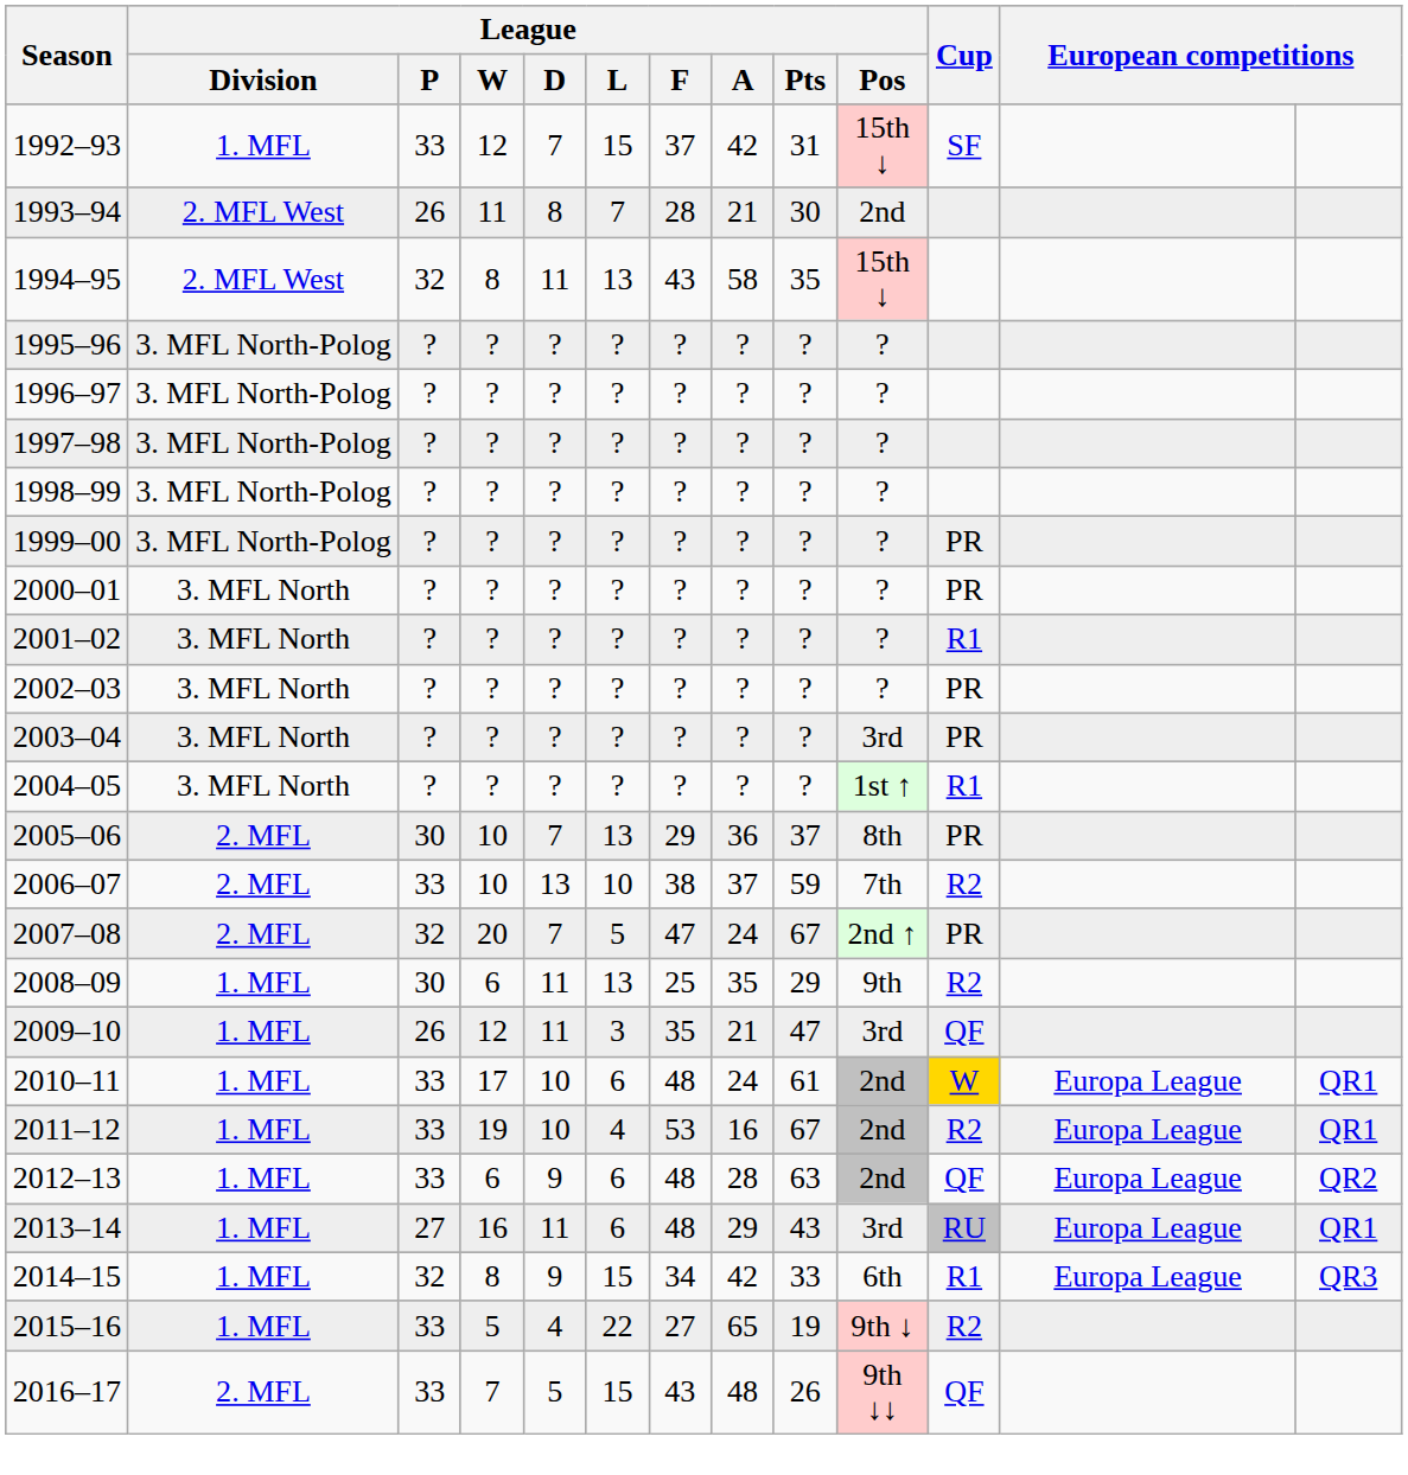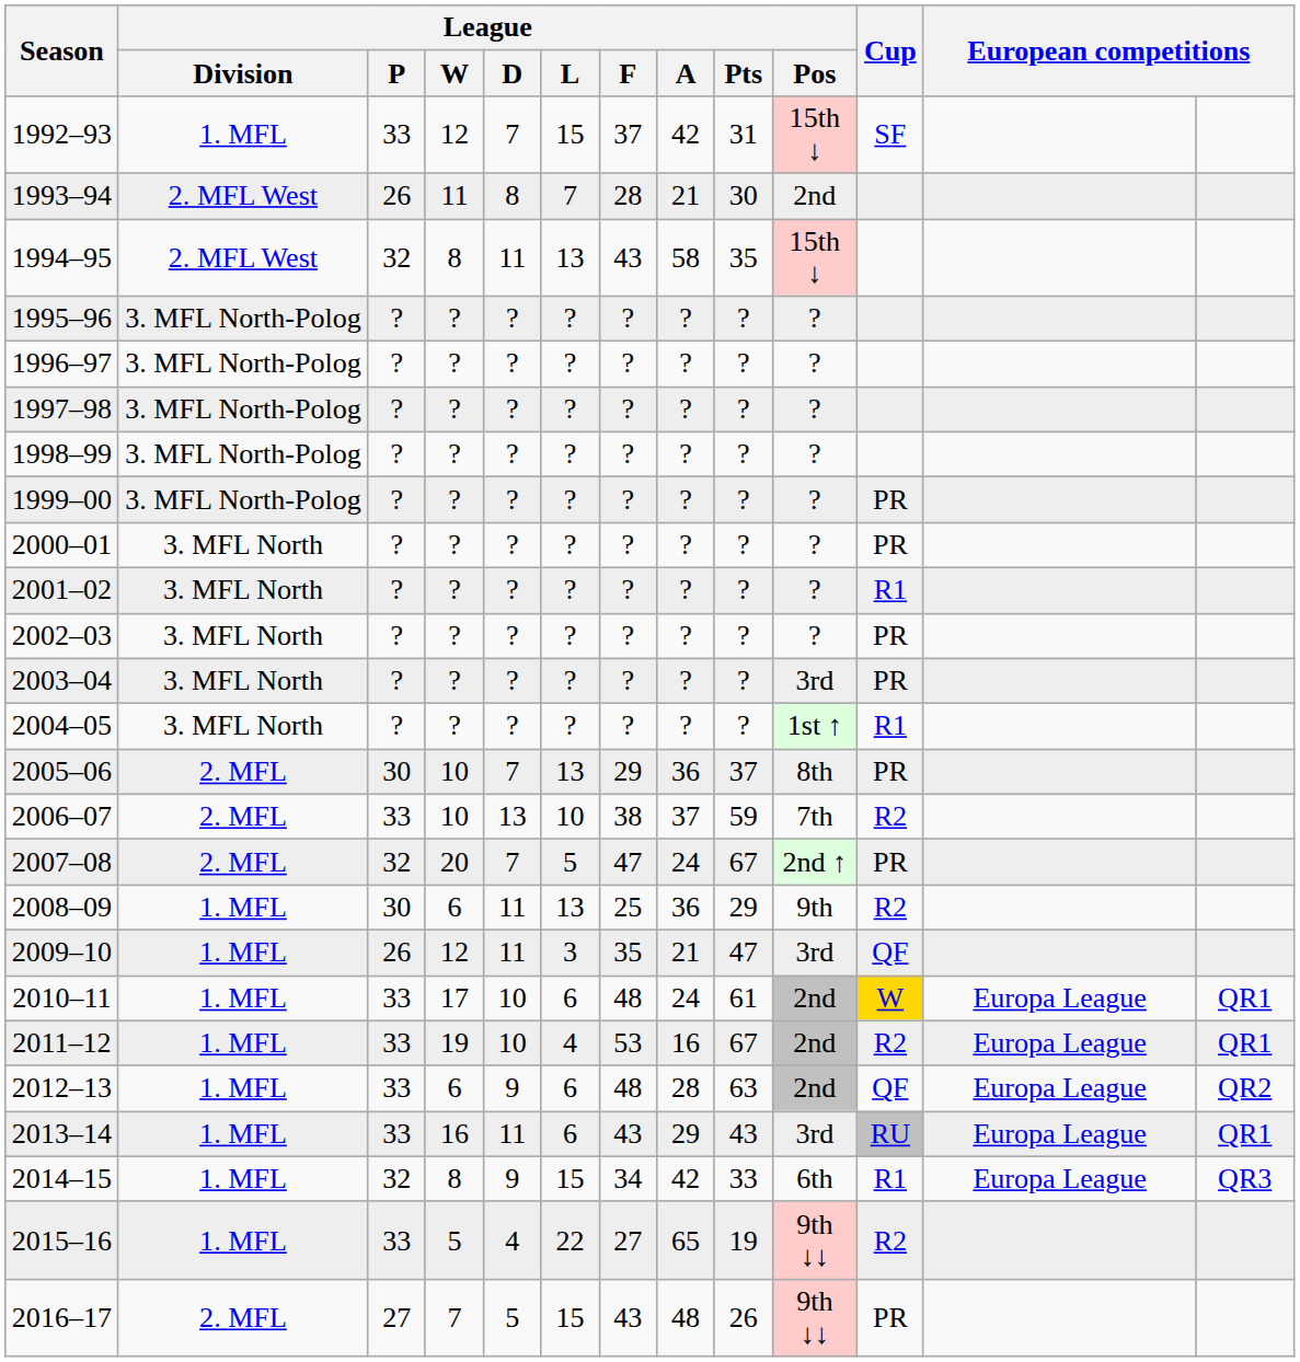 <table class="wikitable" style="text-align:center; font-size:100%">
 <tr>
 <th rowspan=2>Season</th>
 <th colspan=9>League</th>
 <th rowspan=2 width="30"><a href='#'>Cup</a></th>
 <th rowspan=2 colspan=2 width="200"><a href='#'>European competitions</a></th>
 </tr>
 <tr>
 <th>Division</th>
 <th width="25">P</th>
 <th width="25">W</th>
 <th width="25">D</th>
 <th width="25">L</th>
 <th width="25">F</th>
 <th width="25">A</th>
 <th width="25">Pts</th>
 <th width="40">Pos</th>
 </tr>
 <tr>
 <td>1992–93</td>
 <td><a href='#'>1. MFL</a></td>
 <td>33</td>
 <td>12</td>
 <td>7</td>
 <td>15</td>
 <td>37</td>
 <td>42</td>
 <td>31</td>
 <td bgcolor="#FFCCCC">15th ↓</td>
 <td><a href='#'>SF</a></td>
 <td></td>
 <td></td>
 </tr>
 <tr bgcolor=#EEEEEE>
 <td>1993–94</td>
 <td><a href='#'>2. MFL West</a></td>
 <td>26</td>
 <td>11</td>
 <td>8</td>
 <td>7</td>
 <td>28</td>
 <td>21</td>
 <td>30</td>
 <td>2nd</td>
 <td></td>
 <td></td>
 <td></td>
 </tr>
 <tr>
 <td>1994–95</td>
 <td><a href='#'>2. MFL West</a></td>
 <td>32</td>
 <td>8</td>
 <td>11</td>
 <td>13</td>
 <td>43</td>
 <td>58</td>
 <td>35</td>
 <td bgcolor="#FFCCCC">15th ↓</td>
 <td></td>
 <td></td>
 <td></td>
 </tr>
 <tr bgcolor=#EEEEEE>
 <td>1995–96</td>
 <td>3. MFL North-Polog</td>
 <td>?</td>
 <td>?</td>
 <td>?</td>
 <td>?</td>
 <td>?</td>
 <td>?</td>
 <td>?</td>
 <td>?</td>
 <td></td>
 <td></td>
 <td></td>
 </tr>
 <tr>
 <td>1996–97</td>
 <td>3. MFL North-Polog</td>
 <td>?</td>
 <td>?</td>
 <td>?</td>
 <td>?</td>
 <td>?</td>
 <td>?</td>
 <td>?</td>
 <td>?</td>
 <td></td>
 <td></td>
 <td></td>
 </tr>
 <tr bgcolor=#EEEEEE>
 <td>1997–98</td>
 <td>3. MFL North-Polog</td>
 <td>?</td>
 <td>?</td>
 <td>?</td>
 <td>?</td>
 <td>?</td>
 <td>?</td>
 <td>?</td>
 <td>?</td>
 <td></td>
 <td></td>
 <td></td>
 </tr>
 <tr>
 <td>1998–99</td>
 <td>3. MFL North-Polog</td>
 <td>?</td>
 <td>?</td>
 <td>?</td>
 <td>?</td>
 <td>?</td>
 <td>?</td>
 <td>?</td>
 <td>?</td>
 <td></td>
 <td></td>
 <td></td>
 </tr>
 <tr bgcolor=#EEEEEE>
 <td>1999–00</td>
 <td>3. MFL North-Polog</td>
 <td>?</td>
 <td>?</td>
 <td>?</td>
 <td>?</td>
 <td>?</td>
 <td>?</td>
 <td>?</td>
 <td>?</td>
 <td>PR</td>
 <td></td>
 <td></td>
 </tr>
 <tr>
 <td>2000–01</td>
 <td>3. MFL North</td>
 <td>?</td>
 <td>?</td>
 <td>?</td>
 <td>?</td>
 <td>?</td>
 <td>?</td>
 <td>?</td>
 <td>?</td>
 <td>PR</td>
 <td></td>
 <td></td>
 </tr>
 <tr bgcolor=#EEEEEE>
 <td>2001–02</td>
 <td>3. MFL North</td>
 <td>?</td>
 <td>?</td>
 <td>?</td>
 <td>?</td>
 <td>?</td>
 <td>?</td>
 <td>?</td>
 <td>?</td>
 <td><a href='#'>R1</a></td>
 <td></td>
 <td></td>
 </tr>
 <tr>
 <td>2002–03</td>
 <td>3. MFL North</td>
 <td>?</td>
 <td>?</td>
 <td>?</td>
 <td>?</td>
 <td>?</td>
 <td>?</td>
 <td>?</td>
 <td>?</td>
 <td>PR</td>
 <td></td>
 <td></td>
 </tr>
 <tr bgcolor=#EEEEEE>
 <td>2003–04</td>
 <td>3. MFL North</td>
 <td>?</td>
 <td>?</td>
 <td>?</td>
 <td>?</td>
 <td>?</td>
 <td>?</td>
 <td>?</td>
 <td>3rd</td>
 <td>PR</td>
 <td></td>
 <td></td>
 </tr>
 <tr>
 <td>2004–05</td>
 <td>3. MFL North</td>
 <td>?</td>
 <td>?</td>
 <td>?</td>
 <td>?</td>
 <td>?</td>
 <td>?</td>
 <td>?</td>
 <td bgcolor="#DDFFDD">1st ↑</td>
 <td><a href='#'>R1</a></td>
 <td></td>
 <td></td>
 </tr>
 <tr bgcolor=#EEEEEE>
 <td>2005–06</td>
 <td><a href='#'>2. MFL</a></td>
 <td>30</td>
 <td>10</td>
 <td>7</td>
 <td>13</td>
 <td>29</td>
 <td>36</td>
 <td>37</td>
 <td>8th</td>
 <td>PR</td>
 <td></td>
 <td></td>
 </tr>
 <tr>
 <td>2006–07</td>
 <td><a href='#'>2. MFL</a></td>
 <td>33</td>
 <td>10</td>
 <td>13</td>
 <td>10</td>
 <td>38</td>
 <td>37</td>
 <td>59</td>
 <td>7th</td>
 <td><a href='#'>R2</a></td>
 <td></td>
 <td></td>
 </tr>
 <tr bgcolor=#EEEEEE>
 <td>2007–08</td>
 <td><a href='#'>2. MFL</a></td>
 <td>32</td>
 <td>20</td>
 <td>7</td>
 <td>5</td>
 <td>47</td>
 <td>24</td>
 <td>67</td>
 <td bgcolor="#DDFFDD">2nd ↑</td>
 <td>PR</td>
 <td></td>
 <td></td>
 </tr>
 <tr>
 <td>2008–09</td>
 <td><a href='#'>1. MFL</a></td>
 <td>30</td>
 <td>6</td>
 <td>11</td>
 <td>13</td>
 <td>25</td>
-<td>35</td>
+<td>36</td>
 <td>29</td>
 <td>9th</td>
 <td><a href='#'>R2</a></td>
 <td></td>
 <td></td>
 </tr>
 <tr bgcolor=#EEEEEE>
 <td>2009–10</td>
 <td><a href='#'>1. MFL</a></td>
 <td>26</td>
 <td>12</td>
 <td>11</td>
 <td>3</td>
 <td>35</td>
 <td>21</td>
 <td>47</td>
 <td>3rd</td>
 <td><a href='#'>QF</a></td>
 <td></td>
 <td></td>
 </tr>
 <tr>
 <td>2010–11</td>
 <td><a href='#'>1. MFL</a></td>
 <td>33</td>
 <td>17</td>
 <td>10</td>
 <td>6</td>
 <td>48</td>
 <td>24</td>
 <td>61</td>
 <td bgcolor="silver">2nd</td>
 <td bgcolor="gold"><a href='#'>W</a></td>
 <td><a href='#'>Europa League</a></td>
 <td><a href='#'>QR1</a></td>
 </tr>
 <tr bgcolor=#EEEEEE>
 <td>2011–12</td>
 <td><a href='#'>1. MFL</a></td>
 <td>33</td>
 <td>19</td>
 <td>10</td>
 <td>4</td>
 <td>53</td>
 <td>16</td>
 <td>67</td>
 <td bgcolor="silver">2nd</td>
 <td><a href='#'>R2</a></td>
 <td><a href='#'>Europa League</a></td>
 <td><a href='#'>QR1</a></td>
 </tr>
 <tr>
 <td>2012–13</td>
 <td><a href='#'>1. MFL</a></td>
 <td>33</td>
 <td>6</td>
 <td>9</td>
 <td>6</td>
 <td>48</td>
 <td>28</td>
 <td>63</td>
 <td bgcolor="silver">2nd</td>
 <td><a href='#'>QF</a></td>
 <td><a href='#'>Europa League</a></td>
 <td><a href='#'>QR2</a></td>
 </tr>
 <tr bgcolor=#EEEEEE>
 <td>2013–14</td>
 <td><a href='#'>1. MFL</a></td>
-<td>27</td>
+<td>33</td>
 <td>16</td>
 <td>11</td>
 <td>6</td>
-<td>48</td>
+<td>43</td>
 <td>29</td>
 <td>43</td>
 <td>3rd</td>
 <td bgcolor="silver"><a href='#'>RU</a></td>
 <td><a href='#'>Europa League</a></td>
 <td><a href='#'>QR1</a></td>
 </tr>
 <tr>
 <td>2014–15</td>
 <td><a href='#'>1. MFL</a></td>
 <td>32</td>
 <td>8</td>
 <td>9</td>
 <td>15</td>
 <td>34</td>
 <td>42</td>
 <td>33</td>
 <td>6th</td>
 <td><a href='#'>R1</a></td>
 <td><a href='#'>Europa League</a></td>
 <td><a href='#'>QR3</a></td>
 </tr>
 <tr bgcolor=#EEEEEE>
 <td>2015–16</td>
 <td><a href='#'>1. MFL</a></td>
 <td>33</td>
 <td>5</td>
 <td>4</td>
 <td>22</td>
 <td>27</td>
 <td>65</td>
 <td>19</td>
-<td bgcolor="#FFCCCC">9th ↓</td>
+<td bgcolor="#FFCCCC">9th ↓↓</td>
 <td><a href='#'>R2</a></td>
 <td></td>
 <td></td>
 </tr>
 <tr>
 <td>2016–17</td>
 <td><a href='#'>2. MFL</a></td>
-<td>33</td>
+<td>27</td>
 <td>7</td>
 <td>5</td>
 <td>15</td>
 <td>43</td>
 <td>48</td>
 <td>26</td>
 <td bgcolor="#FFCCCC">9th ↓↓</td>
-<td><a href='#'>QF</a></td>
+<td>PR</td>
 <td></td>
 <td></td>
 </tr>
 </table>
